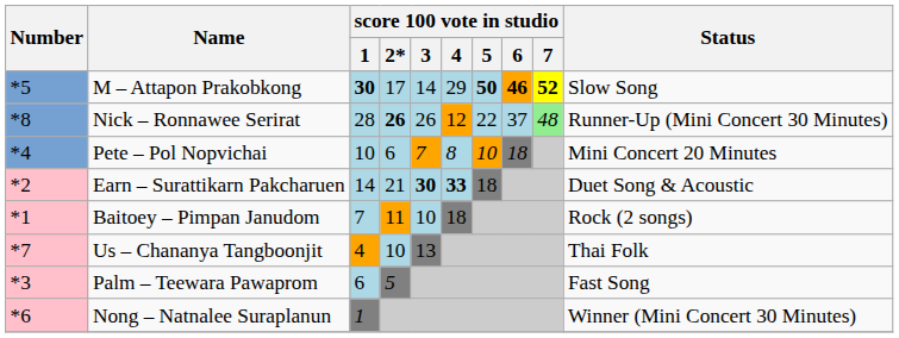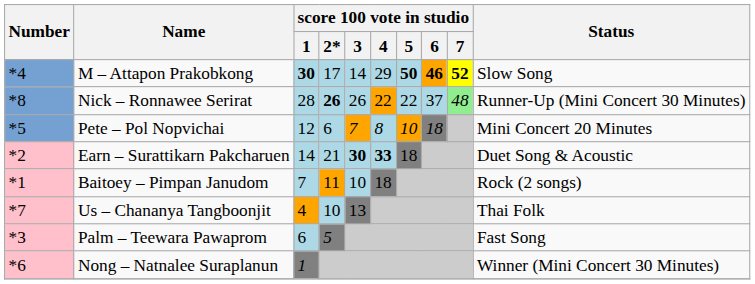 <table class="wikitable">
 <tr>
 <th rowspan=2>Number</th>
 <th rowspan=2>Name</th>
 <th colspan=7>score 100 vote in studio</th>
 <th rowspan=2>Status</th>
 </tr>
 <tr>
 <th>1</th>
 <th>2*</th>
 <th>3</th>
 <th>4</th>
 <th>5</th>
 <th>6</th>
 <th>7</th>
 </tr>
 <tr>
-<td style="background:#75A1D2">*5</td>
+<td style="background:#75A1D2">*4</td>
 <td>M – Attapon Prakobkong</td>
 <td bgcolor="lightblue"><span><strong>30</strong></span></td>
 <td bgcolor="lightblue">17</td>
 <td bgcolor="lightblue">14</td>
 <td bgcolor="lightblue">29</td>
 <td bgcolor="lightblue"><span><strong>50</strong></span></td>
 <td bgcolor="orange"><span><strong>46</strong></span></td>
 <td bgcolor="yellow"><span><strong>52</strong></span></td>
 <td>Slow Song</td>
 </tr>
 <tr>
 <td style="background:#75A1D2">*8</td>
 <td>Nick – Ronnawee Serirat</td>
 <td bgcolor="lightblue">28</td>
 <td bgcolor="lightblue"><span><strong>26</strong></span></td>
 <td bgcolor="lightblue">26</td>
-<td bgcolor="orange">12</td>
+<td bgcolor="orange">22</td>
 <td bgcolor="lightblue">22</td>
 <td bgcolor="lightblue">37</td>
 <td bgcolor="lightgreen"><span><em>48</em></span></td>
 <td>Runner-Up (Mini Concert 30 Minutes)</td>
 </tr>
 <tr>
-<td style="background:#75A1D2">*4</td>
+<td style="background:#75A1D2">*5</td>
 <td>Pete – Pol Nopvichai</td>
-<td bgcolor="lightblue">10</td>
+<td bgcolor="lightblue">12</td>
 <td bgcolor="lightblue">6</td>
 <td bgcolor="orange"><span><em>7</em></span></td>
 <td bgcolor="lightblue"><span><em>8</em></span></td>
 <td bgcolor="orange"><span><em>10</em></span></td>
 <td bgcolor = "gray"><span><em>18</em></span></td>
 <td style="background:#CCCCCC;" colspan=" 1 "></td>
 <td>Mini Concert 20 Minutes</td>
 </tr>
 <tr>
 <td style="background:pink;">*2</td>
 <td>Earn – Surattikarn Pakcharuen</td>
 <td bgcolor="lightblue">14</td>
 <td bgcolor="lightblue">21</td>
 <td bgcolor="lightblue"><span><strong>30</strong></span></td>
 <td bgcolor="lightblue"><span><strong>33</strong></span></td>
 <td bgcolor = "gray">18</td>
 <td style="background:#CCCCCC;" colspan=" 2 "></td>
 <td>Duet Song & Acoustic</td>
 </tr>
 <tr>
 <td style="background:pink;">*1</td>
 <td>Baitoey – Pimpan Janudom</td>
 <td bgcolor="lightblue">7</td>
 <td bgcolor="orange">11</td>
 <td bgcolor="lightblue">10</td>
 <td bgcolor = "gray">18</td>
 <td style="background:#CCCCCC;" colspan=" 3 "></td>
 <td>Rock (2 songs)</td>
 </tr>
 <tr>
 <td style="background:pink;">*7</td>
 <td>Us – Chananya Tangboonjit</td>
 <td bgcolor="orange">4</td>
 <td bgcolor="lightblue">10</td>
 <td bgcolor = "gray">13</td>
 <td style="background:#CCCCCC;" colspan=" 4 "></td>
 <td>Thai Folk</td>
 </tr>
 <tr>
 <td style="background:pink;">*3</td>
 <td>Palm – Teewara Pawaprom</td>
 <td bgcolor="lightblue">6</td>
 <td bgcolor = "gray"><span><em>5</em></span></td>
 <td style="background:#CCCCCC;" colspan=" 5 "></td>
 <td>Fast Song</td>
 </tr>
 <tr>
 <td style="background:pink;">*6</td>
 <td>Nong – Natnalee Suraplanun</td>
 <td bgcolor = "gray"><span><em>1</em></span></td>
 <td style="background:#CCCCCC;" colspan=" 6 "></td>
 <td>Winner (Mini Concert 30 Minutes)</td>
 </tr>
 <tr>
 </tr>
 </table>
